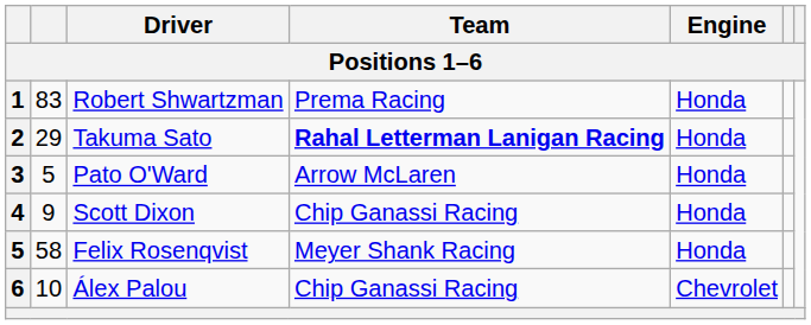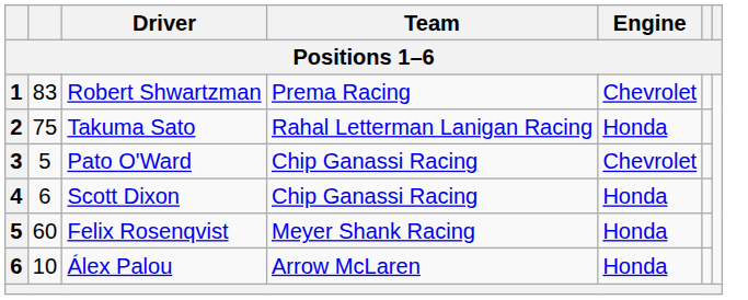 <table class="wikitable" style="font-size:95%;">
 <tr>
 <th></th>
 <th></th>
 <th>Driver</th>
 <th>Team</th>
 <th>Engine</th>
 <th></th>
 <th></th>
 </tr>
 <tr>
 <th colspan=7>Positions 1–6</th>
 </tr>
 <tr>
 <th>1</th>
 <td align="center">83</td>
 <td> <a href='#'>Robert Shwartzman</a> </td>
 <td><a href='#'>Prema Racing</a></td>
-<td><a href='#'>Honda</a></td>
+<td><a href='#'>Chevrolet</a></td>
 <td></td>
 </tr>
 <tr>
 <th>2</th>
-<td align="center">29</td>
+<td align="center">75</td>
 <td> <a href='#'>Takuma Sato</a> </td>
-<td><strong><a href='#'>Rahal Letterman Lanigan Racing</a></strong></td>
+<td><a href='#'>Rahal Letterman Lanigan Racing</a></td>
 <td><a href='#'>Honda</a></td>
 <td></td>
 </tr>
 <tr>
 <th>3</th>
 <td align="center">5</td>
 <td> <a href='#'>Pato O'Ward</a></td>
-<td><a href='#'>Arrow McLaren</a></td>
-<td><a href='#'>Honda</a></td>
+<td><a href='#'>Chip Ganassi Racing</a></td>
+<td><a href='#'>Chevrolet</a></td>
 <td></td>
 </tr>
 <tr>
 <th>4</th>
-<td align="center">9</td>
+<td align="center">6</td>
 <td> <a href='#'>Scott Dixon</a> </td>
 <td><a href='#'>Chip Ganassi Racing</a></td>
 <td><a href='#'>Honda</a></td>
 <td></td>
 </tr>
 <tr>
 <th>5</th>
-<td align="center">58</td>
+<td align="center">60</td>
 <td> <a href='#'>Felix Rosenqvist</a></td>
 <td><a href='#'>Meyer Shank Racing</a></td>
 <td><a href='#'>Honda</a></td>
 <td></td>
 </tr>
 <tr>
 <th>6</th>
 <td align="center">10</td>
 <td> <a href='#'>Álex Palou</a></td>
-<td><a href='#'>Chip Ganassi Racing</a></td>
-<td><a href='#'>Chevrolet</a></td>
+<td><a href='#'>Arrow McLaren</a></td>
+<td><a href='#'>Honda</a></td>
 <td></td>
 </tr>
 <tr>
 <th colspan=7></th>
 </tr>
 </table>
